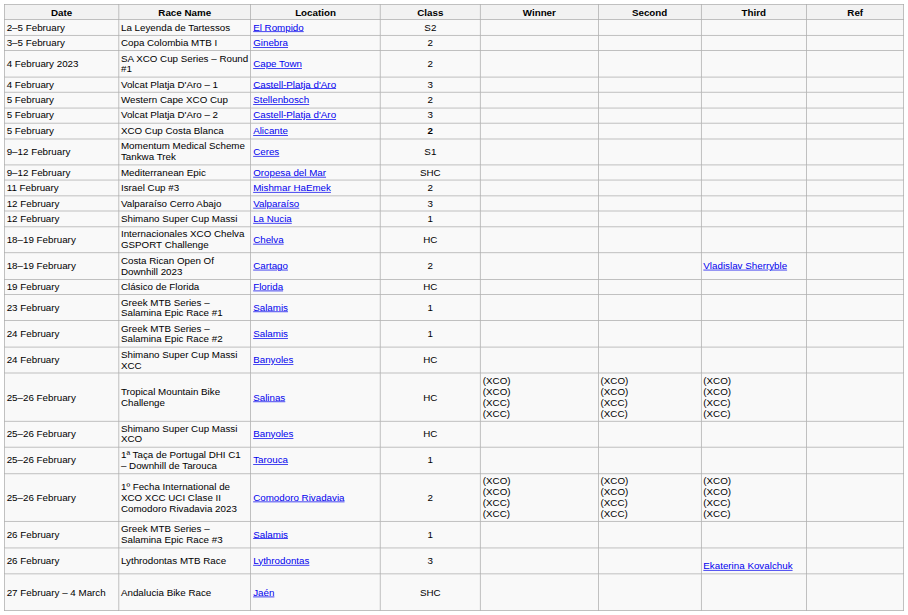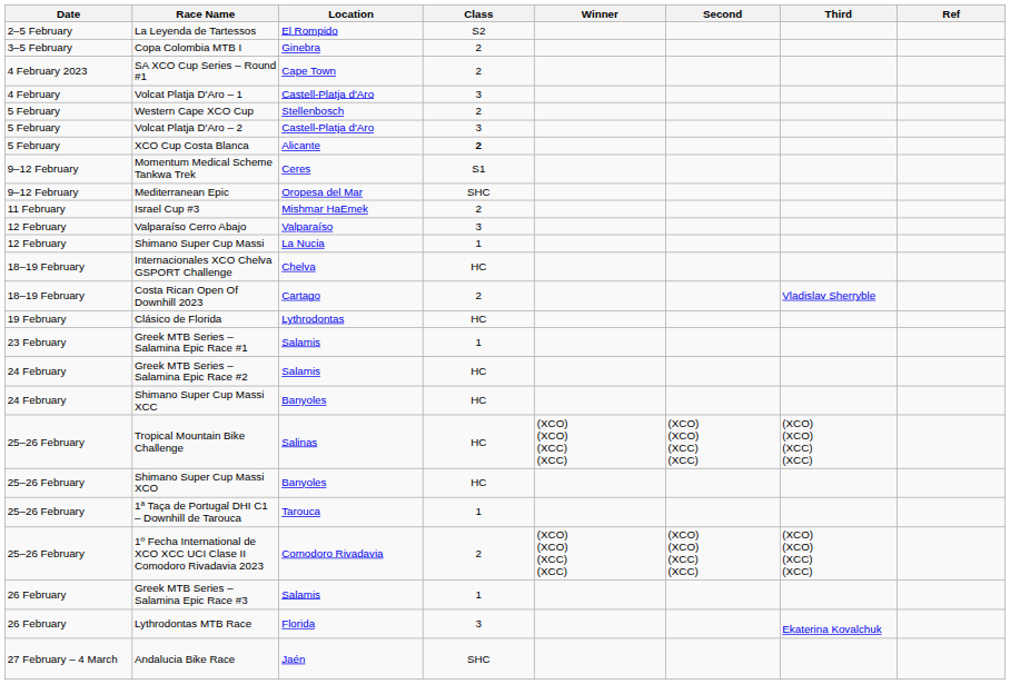 <table class="wikitable sortable" style="font-size:85%;">
 <tr>
 <th style="width:190px;">Date</th>
 <th style="width:210px;">Race Name</th>
 <th style="width:210px;">Location</th>
 <th style="width:170px;">Class</th>
 <th width=200px>Winner</th>
 <th style="width:170px;">Second</th>
 <th style="width:170px;">Third</th>
 <th style="width:170px;">Ref</th>
 </tr>
 <tr>
 <td>2–5 February</td>
 <td>La Leyenda de Tartessos</td>
 <td> <a href='#'>El Rompido</a></td>
 <td align=center>S2</td>
 <td><br></td>
 <td><br></td>
 <td><br></td>
 <td align=center></td>
 </tr>
 <tr>
 <td>3–5 February</td>
 <td>Copa Colombia MTB I</td>
 <td> <a href='#'>Ginebra</a></td>
 <td align=center>2</td>
 <td></td>
 <td></td>
 <td></td>
 <td align=center></td>
 </tr>
 <tr>
 <td>4 February 2023</td>
 <td>SA XCO Cup Series – Round #1</td>
 <td> <a href='#'>Cape Town</a></td>
 <td align=center>2</td>
 <td><br></td>
 <td><br></td>
 <td><br></td>
 <td align=center></td>
 </tr>
 <tr>
 <td>4 February</td>
 <td>Volcat Platja D'Aro – 1</td>
 <td> <a href='#'>Castell-Platja d'Aro</a></td>
 <td align=center>3</td>
 <td><br></td>
 <td><br></td>
 <td><br></td>
 <td align=center></td>
 </tr>
 <tr>
 <td>5 February</td>
 <td>Western Cape XCO Cup</td>
 <td> <a href='#'>Stellenbosch</a></td>
 <td align=center>2</td>
 <td><br></td>
 <td><br></td>
 <td><br></td>
 <td align=center></td>
 </tr>
 <tr>
 <td>5 February</td>
 <td>Volcat Platja D'Aro – 2</td>
 <td> <a href='#'>Castell-Platja d'Aro</a></td>
 <td align=center>3</td>
 <td><br></td>
 <td><br></td>
 <td><br></td>
 <td align=center></td>
 </tr>
 <tr>
 <td>5 February</td>
 <td>XCO Cup Costa Blanca</td>
 <td> <a href='#'>Alicante</a></td>
 <td align=center><strong>2</strong></td>
 <td><br></td>
 <td><br></td>
 <td><br></td>
 <td align=center></td>
 </tr>
 <tr>
 <td>9–12 February</td>
 <td>Momentum Medical Scheme Tankwa Trek</td>
 <td> <a href='#'>Ceres</a></td>
 <td align=center>S1</td>
 <td><br></td>
 <td><br></td>
 <td><br></td>
 <td align=center></td>
 </tr>
 <tr>
 <td>9–12 February</td>
 <td>Mediterranean Epic</td>
 <td> <a href='#'>Oropesa del Mar</a></td>
 <td align=center>SHC</td>
 <td><br></td>
 <td><br></td>
 <td><br></td>
 <td align=center></td>
 </tr>
 <tr>
 <td>11 February</td>
 <td>Israel Cup #3</td>
 <td> <a href='#'>Mishmar HaEmek</a></td>
 <td align=center>2</td>
 <td><br></td>
 <td><br></td>
 <td><br></td>
 <td align=center></td>
 </tr>
 <tr>
 <td>12 February</td>
 <td>Valparaíso Cerro Abajo</td>
 <td> <a href='#'>Valparaíso</a></td>
 <td align=center>3</td>
 <td></td>
 <td></td>
 <td></td>
 <td align=center></td>
 </tr>
 <tr>
 <td>12 February</td>
 <td>Shimano Super Cup Massi</td>
 <td> <a href='#'>La Nucia</a></td>
 <td align=center>1</td>
 <td><br></td>
 <td><br></td>
 <td><br></td>
 <td align=center></td>
 </tr>
 <tr>
 <td>18–19 February</td>
 <td>Internacionales XCO Chelva GSPORT Challenge</td>
 <td> <a href='#'>Chelva</a></td>
 <td align=center>HC</td>
 <td><br></td>
 <td><br></td>
 <td><br></td>
 <td align=center></td>
 </tr>
 <tr>
 <td>18–19 February</td>
 <td>Costa Rican Open Of Downhill 2023</td>
 <td> <a href='#'>Cartago</a></td>
 <td align=center>2</td>
 <td><br></td>
 <td><br></td>
 <td> <a href='#'>Vladislav Sherryble</a><br></td>
 <td align=center></td>
 </tr>
 <tr>
 <td>19 February</td>
 <td>Clásico de Florida</td>
-<td> <a href='#'>Florida</a></td>
+<td> <a href='#'>Lythrodontas</a></td>
 <td align=center>HC</td>
 <td><br></td>
 <td><br></td>
 <td><br></td>
 <td align=center></td>
 </tr>
 <tr>
 <td>23 February</td>
 <td>Greek MTB Series – Salamina Epic Race #1</td>
 <td> <a href='#'>Salamis</a></td>
 <td align=center>1</td>
 <td><br></td>
 <td><br></td>
 <td><br></td>
 <td align=center></td>
 </tr>
 <tr>
 <td>24 February</td>
 <td>Greek MTB Series – Salamina Epic Race #2</td>
 <td> <a href='#'>Salamis</a></td>
-<td align=center>1</td>
+<td align=center>HC</td>
 <td><br></td>
 <td><br></td>
 <td><br></td>
 <td align=center></td>
 </tr>
 <tr>
 <td>24 February</td>
 <td>Shimano Super Cup Massi XCC</td>
 <td> <a href='#'>Banyoles</a></td>
 <td align=center>HC</td>
 <td><br></td>
 <td><br></td>
 <td><br></td>
 <td align=center></td>
 </tr>
 <tr>
 <td>25–26 February</td>
 <td>Tropical Mountain Bike Challenge</td>
 <td> <a href='#'>Salinas</a></td>
 <td align=center>HC</td>
 <td> (XCO)<br> (XCO)<br> (XCC)<br> (XCC)</td>
 <td> (XCO)<br> (XCO)<br> (XCC)<br> (XCC)</td>
 <td> (XCO)<br>  (XCO)<br> (XCC)<br> (XCC)</td>
 <td align=center></td>
 </tr>
 <tr>
 <td>25–26 February</td>
 <td>Shimano Super Cup Massi XCO</td>
 <td> <a href='#'>Banyoles</a></td>
 <td align=center>HC</td>
 <td><br></td>
 <td><br></td>
 <td><br></td>
 <td align=center></td>
 </tr>
 <tr>
 <td>25–26 February</td>
 <td>1ª Taça de Portugal DHI C1 – Downhill de Tarouca</td>
 <td> <a href='#'>Tarouca</a></td>
 <td align=center>1</td>
 <td><br></td>
 <td><br></td>
 <td><br></td>
 <td align=center></td>
 </tr>
 <tr>
 <td>25–26 February</td>
 <td>1º Fecha International de XCO XCC UCI Clase II Comodoro Rivadavia 2023</td>
 <td> <a href='#'>Comodoro Rivadavia</a></td>
 <td align=center>2</td>
 <td> (XCO)<br> (XCO)<br> (XCC)<br> (XCC)</td>
 <td> (XCO)<br> (XCO)<br> (XCC)<br> (XCC)</td>
 <td> (XCO)<br> (XCO)<br> (XCC)<br> (XCC)</td>
 <td align=center></td>
 </tr>
 <tr>
 <td>26 February</td>
 <td>Greek MTB Series – Salamina Epic Race #3</td>
 <td> <a href='#'>Salamis</a></td>
 <td align=center>1</td>
 <td><br></td>
 <td><br></td>
 <td><br></td>
 <td align=center></td>
 </tr>
 <tr>
 <td>26 February</td>
 <td>Lythrodontas MTB Race</td>
-<td> <a href='#'>Lythrodontas</a></td>
+<td> <a href='#'>Florida</a></td>
 <td align=center>3</td>
 <td><br></td>
 <td><br></td>
 <td><br> <a href='#'>Ekaterina Kovalchuk</a></td>
 <td align=center></td>
 </tr>
 <tr>
 <td>27 February – 4 March</td>
 <td>Andalucia Bike Race</td>
 <td> <a href='#'>Jaén</a></td>
 <td align=center>SHC</td>
 <td><br><br><br></td>
 <td><br><br><br></td>
 <td><br><br><br></td>
 <td align=center></td>
 </tr>
 </table>
